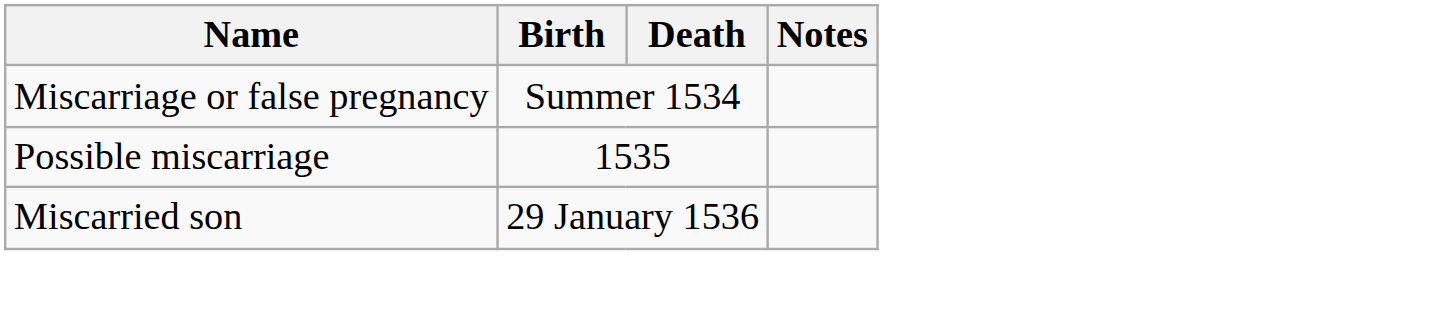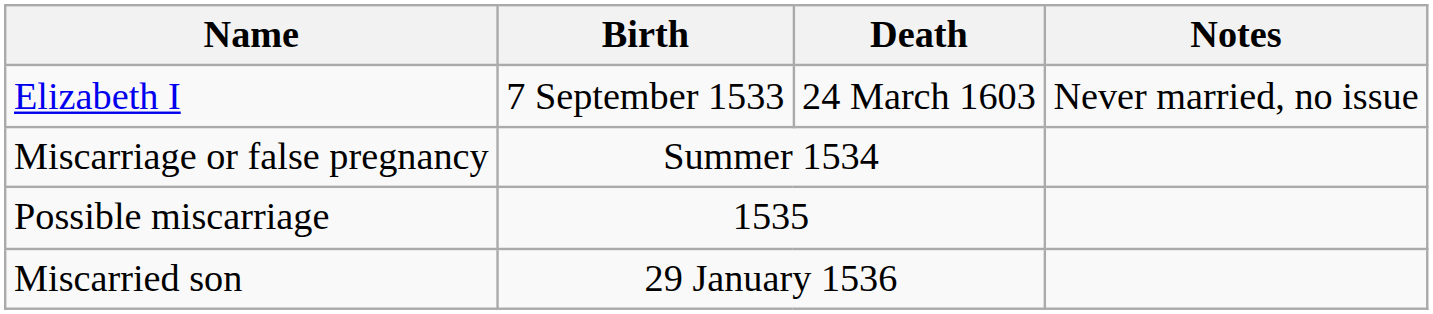 <table class="wikitable">
 <tr>
 <th>Name</th>
 <th>Birth</th>
 <th>Death</th>
 <th>Notes</th>
+</tr>
+<tr>
+<td><a href='#'>Elizabeth I</a></td>
+<td>7 September 1533</td>
+<td>24 March 1603</td>
+<td>Never married, no issue</td>
 </tr>
 <tr>
 <td>Miscarriage or false pregnancy</td>
 <td colspan=2 style="text-align: center;">Summer 1534</td>
 <td></td>
 </tr>
 <tr>
 <td>Possible miscarriage</td>
 <td colspan="2" style="text-align: center;">1535</td>
 <td></td>
 </tr>
 <tr>
 <td>Miscarried son</td>
 <td colspan=2 style="text-align: center;">29 January 1536</td>
 <td></td>
 </tr>
 </table>
